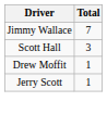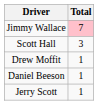 <table class="wikitable sortable" style="margin-top:0em; text-align:center; font-size:90%;">
 <tr>
 <th>Driver</th>
 <th>Total<br></th>
 </tr>
 <tr>
 <td>Jimmy Wallace</td>
-<td>7</td>
+<td style="background: pink;">7</td>
 </tr>
 <tr>
 <td>Scott Hall</td>
 <td>3</td>
 </tr>
 <tr>
 <td>Drew Moffit</td>
 <td>1</td>
 </tr>
 <tr>
+<td>Daniel Beeson</td>
+<td>1</td>
+</tr>
+<tr>
 <td>Jerry Scott</td>
 <td>1</td>
 </tr>
 </table>
